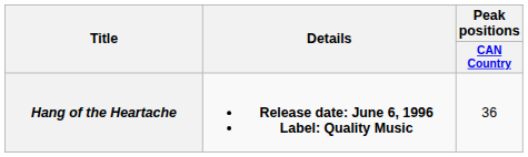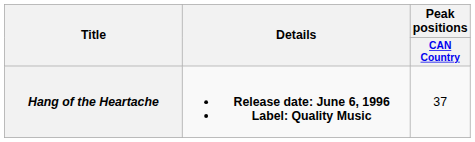 <table class="wikitable plainrowheaders" style="text-align:center;">
 <tr>
 <th rowspan="2" style="width:14em;">Title</th>
 <th rowspan="2" style="width:18em;">Details</th>
 <th colspan="1">Peak positions</th>
 </tr>
 <tr style="font-size:smaller;">
 <th width="65"><a href='#'>CAN Country</a></th>
 </tr>
 <tr>
 <th scope="row"><em>Hang of the Heartache</em></th>
 <td><strong><br><ul><li>Release date: June 6, 1996</li><li>Label: Quality Music</li></ul></strong></td>
-<td>36</td>
+<td>37</td>
 </tr>
 </table>
